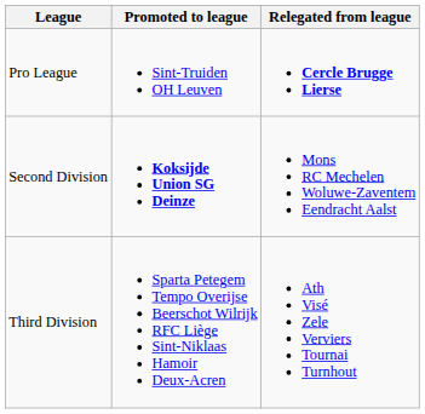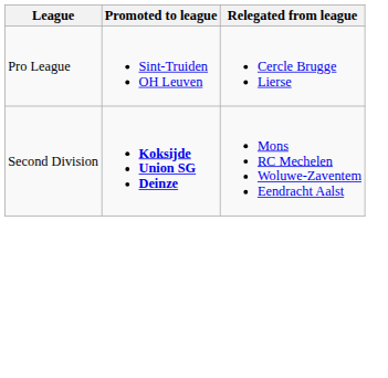 <table class="wikitable">
 <tr>
 <th>League</th>
 <th>Promoted to league</th>
 <th>Relegated from league</th>
 </tr>
 <tr>
 <td>Pro League</td>
 <td><br><ul><li><a href='#'>Sint-Truiden</a></li><li><a href='#'>OH Leuven</a></li></ul></td>
-<td><strong><br><ul><li><a href='#'>Cercle Brugge</a></li><li><a href='#'>Lierse</a></li></ul></strong></td>
+<td><br><ul><li><a href='#'>Cercle Brugge</a></li><li><a href='#'>Lierse</a></li></ul></td>
 </tr>
 <tr>
 <td>Second Division</td>
 <td><strong><br><ul><li><a href='#'>Koksijde</a></li><li><a href='#'>Union SG</a></li><li><a href='#'>Deinze</a></li></ul></strong></td>
 <td><br><ul><li><a href='#'>Mons</a></li><li><a href='#'>RC Mechelen</a></li><li><a href='#'>Woluwe-Zaventem</a></li><li><a href='#'>Eendracht Aalst</a></li></ul></td>
 </tr>
-<tr>
-<td>Third Division</td>
-<td><br><ul><li><a href='#'>Sparta Petegem</a></li><li><a href='#'>Tempo Overijse</a></li><li><a href='#'>Beerschot Wilrijk</a></li><li><a href='#'>RFC Liège</a></li><li><a href='#'>Sint-Niklaas</a></li><li><a href='#'>Hamoir</a></li><li><a href='#'>Deux-Acren</a></li></ul></td>
-<td><br><ul><li><a href='#'>Ath</a></li><li><a href='#'>Visé</a></li><li><a href='#'>Zele</a></li><li><a href='#'>Verviers</a></li><li><a href='#'>Tournai</a></li><li><a href='#'>Turnhout</a></li></ul></td>
-</tr>
 </table>
